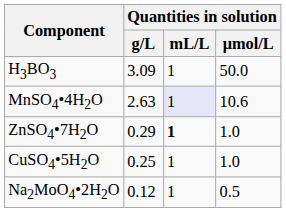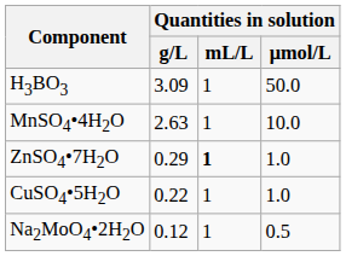 <table class="wikitable">
 <tr>
 <th rowspan=2>Component</th>
 <th colspan=3>Quantities in solution</th>
 </tr>
 <tr>
 <th>g/L</th>
 <th>mL/L</th>
 <th>μmol/L</th>
 </tr>
 <tr>
 <td>H<sub>3</sub>BO<sub>3</sub></td>
 <td>3.09</td>
 <td>1</td>
 <td>50.0</td>
 </tr>
 <tr>
 <td>MnSO<sub>4</sub>•4H<sub>2</sub>O</td>
 <td>2.63</td>
-<td style="background: lavender;">1</td>
-<td>10.6</td>
+<td>1</td>
+<td>10.0</td>
 </tr>
 <tr>
 <td>ZnSO<sub>4</sub>•7H<sub>2</sub>O</td>
 <td>0.29</td>
 <td><strong>1</strong></td>
 <td>1.0</td>
 </tr>
 <tr>
 <td>CuSO<sub>4</sub>•5H<sub>2</sub>O</td>
-<td>0.25</td>
+<td>0.22</td>
 <td>1</td>
 <td>1.0</td>
 </tr>
 <tr>
 <td>Na<sub>2</sub>MoO<sub>4</sub>•2H<sub>2</sub>O</td>
 <td>0.12</td>
 <td>1</td>
 <td>0.5</td>
 </tr>
 </table>
